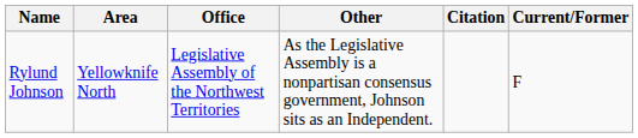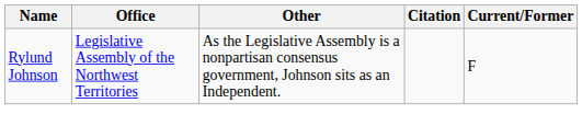 <table class="wikitable">
 <tr>
 <th>Name</th>
-<th>Area</th>
 <th>Office</th>
 <th>Other</th>
 <th>Citation</th>
 <th>Current/Former</th>
 </tr>
 <tr>
 <td><a href='#'>Rylund Johnson</a></td>
-<td><a href='#'>Yellowknife North</a></td>
 <td><a href='#'>Legislative Assembly of the Northwest Territories</a></td>
 <td>As the Legislative Assembly is a nonpartisan consensus government, Johnson sits as an Independent.</td>
 <td></td>
 <td>F</td>
 </tr>
 </table>
